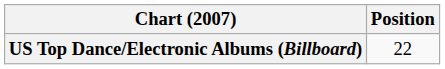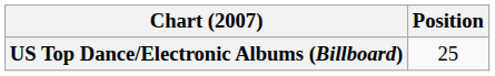 <table class="wikitable plainrowheaders" style="text-align:center">
 <tr>
 <th scope="col">Chart (2007)</th>
 <th scope="col">Position</th>
 </tr>
 <tr>
 <th scope="row">US Top Dance/Electronic Albums (<em>Billboard</em>)</th>
-<td>22</td>
+<td>25</td>
 </tr>
 </table>
